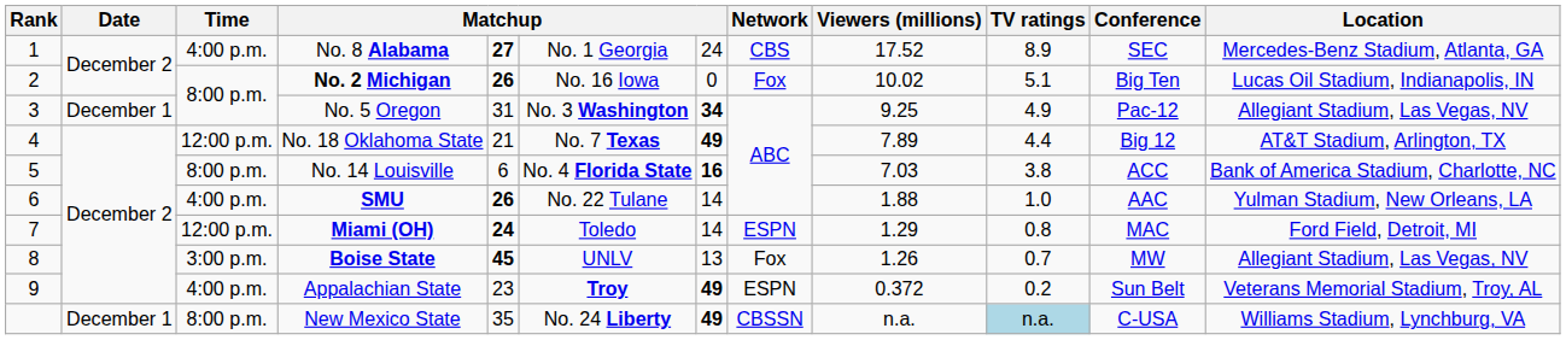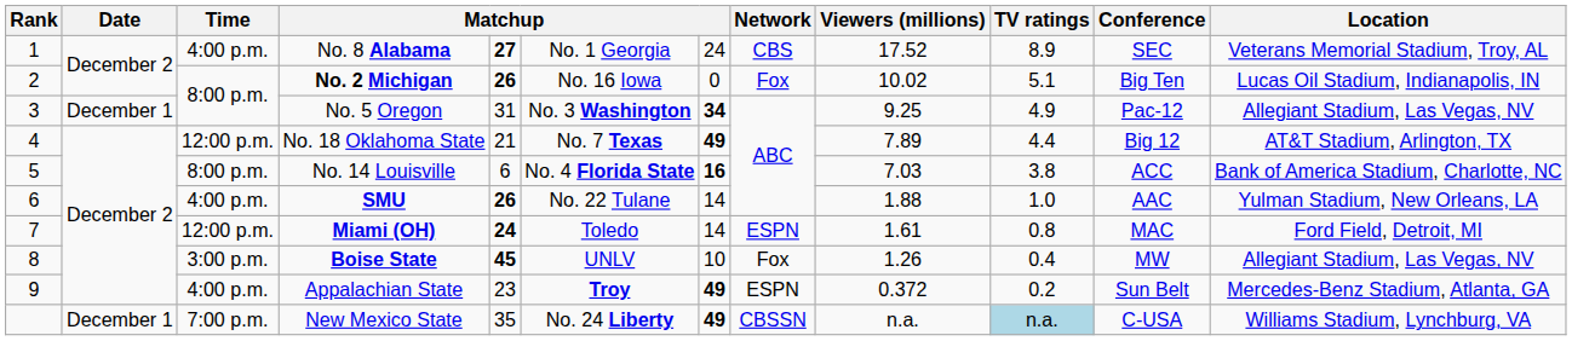 <table class="wikitable" style="font-size: 93%; text-align:center;">
 <tr>
 <th>Rank</th>
 <th>Date</th>
 <th>Time</th>
 <th colspan=4>Matchup</th>
 <th>Network</th>
 <th>Viewers (millions)</th>
 <th>TV ratings</th>
 <th>Conference</th>
 <th>Location</th>
 </tr>
 <tr>
 <td>1</td>
 <td rowspan="2">December 2</td>
 <td>4:00 p.m.</td>
 <td>No. 8 <strong><a href='#'>Alabama</a></strong></td>
 <td><strong>27</strong></td>
 <td>No. 1 <a href='#'>Georgia</a></td>
 <td>24</td>
 <td><a href='#'>CBS</a></td>
 <td>17.52</td>
 <td>8.9</td>
 <td><a href='#'>SEC</a></td>
-<td><a href='#'>Mercedes-Benz Stadium</a>, <a href='#'>Atlanta, GA</a></td>
+<td><a href='#'>Veterans Memorial Stadium</a>, <a href='#'>Troy, AL</a></td>
 </tr>
 <tr>
 <td>2</td>
 <td rowspan="2">8:00 p.m.</td>
 <td><strong>No. 2 <a href='#'>Michigan</a></strong></td>
 <td><strong>26</strong></td>
 <td>No. 16 <a href='#'>Iowa</a></td>
 <td>0</td>
 <td><a href='#'>Fox</a></td>
 <td>10.02</td>
 <td>5.1</td>
 <td><a href='#'>Big Ten</a></td>
 <td><a href='#'>Lucas Oil Stadium</a>, <a href='#'>Indianapolis, IN</a></td>
 </tr>
 <tr>
 <td>3</td>
 <td>December 1</td>
 <td>No. 5 <a href='#'>Oregon</a></td>
 <td>31</td>
 <td>No. 3 <strong><a href='#'>Washington</a></strong></td>
 <td><strong>34</strong></td>
 <td rowspan="4"><a href='#'>ABC</a></td>
 <td>9.25</td>
 <td>4.9</td>
 <td><a href='#'>Pac-12</a></td>
 <td><a href='#'>Allegiant Stadium</a>, <a href='#'>Las Vegas, NV</a></td>
 </tr>
 <tr>
 <td>4</td>
 <td rowspan="6">December 2</td>
 <td>12:00 p.m.</td>
 <td>No. 18 <a href='#'>Oklahoma State</a></td>
 <td>21</td>
 <td>No. 7 <strong><a href='#'>Texas</a></strong></td>
 <td><strong>49</strong></td>
 <td>7.89</td>
 <td>4.4</td>
 <td><a href='#'>Big 12</a></td>
 <td><a href='#'>AT&T Stadium</a>, <a href='#'>Arlington, TX</a></td>
 </tr>
 <tr>
 <td>5</td>
 <td>8:00 p.m.</td>
 <td>No. 14 <a href='#'>Louisville</a></td>
 <td>6</td>
 <td>No. 4 <strong><a href='#'>Florida State</a></strong></td>
 <td><strong>16</strong></td>
 <td>7.03</td>
 <td>3.8</td>
 <td><a href='#'>ACC</a></td>
 <td><a href='#'>Bank of America Stadium</a>, <a href='#'>Charlotte, NC</a></td>
 </tr>
 <tr>
 <td>6</td>
 <td>4:00 p.m.</td>
 <td><strong><a href='#'>SMU</a></strong></td>
 <td><strong>26</strong></td>
 <td>No. 22 <a href='#'>Tulane</a></td>
 <td>14</td>
 <td>1.88</td>
 <td>1.0</td>
 <td><a href='#'>AAC</a></td>
 <td><a href='#'>Yulman Stadium</a>, <a href='#'>New Orleans, LA</a></td>
 </tr>
 <tr>
 <td>7</td>
 <td>12:00 p.m.</td>
 <td><strong><a href='#'>Miami (OH)</a></strong></td>
 <td><strong>24</strong></td>
 <td><a href='#'>Toledo</a></td>
 <td>14</td>
 <td><a href='#'>ESPN</a></td>
-<td>1.29</td>
+<td>1.61</td>
 <td>0.8</td>
 <td><a href='#'>MAC</a></td>
 <td><a href='#'>Ford Field</a>, <a href='#'>Detroit, MI</a></td>
 </tr>
 <tr>
 <td>8</td>
 <td>3:00 p.m.</td>
 <td><strong><a href='#'>Boise State</a></strong></td>
 <td><strong>45</strong></td>
 <td><a href='#'>UNLV</a></td>
-<td>13</td>
+<td>10</td>
 <td>Fox</td>
 <td>1.26</td>
-<td>0.7</td>
+<td>0.4</td>
 <td><a href='#'>MW</a></td>
 <td><a href='#'>Allegiant Stadium</a>, <a href='#'>Las Vegas, NV</a></td>
 </tr>
 <tr>
 <td>9</td>
 <td>4:00 p.m.</td>
 <td><a href='#'>Appalachian State</a></td>
 <td>23</td>
 <td><strong><a href='#'>Troy</a></strong></td>
 <td><strong>49</strong></td>
 <td>ESPN</td>
 <td>0.372</td>
 <td>0.2</td>
 <td><a href='#'>Sun Belt</a></td>
-<td><a href='#'>Veterans Memorial Stadium</a>, <a href='#'>Troy, AL</a></td>
+<td><a href='#'>Mercedes-Benz Stadium</a>, <a href='#'>Atlanta, GA</a></td>
 </tr>
 <tr>
 <td></td>
 <td>December 1</td>
-<td>8:00 p.m.</td>
+<td>7:00 p.m.</td>
 <td><a href='#'>New Mexico State</a></td>
 <td>35</td>
 <td>No. 24 <strong><a href='#'>Liberty</a></strong></td>
 <td><strong>49</strong></td>
 <td><a href='#'>CBSSN</a></td>
 <td>n.a.</td>
 <td style="background: lightblue;">n.a.</td>
 <td><a href='#'>C-USA</a></td>
 <td><a href='#'>Williams Stadium</a>, <a href='#'>Lynchburg, VA</a></td>
 </tr>
 </table>
